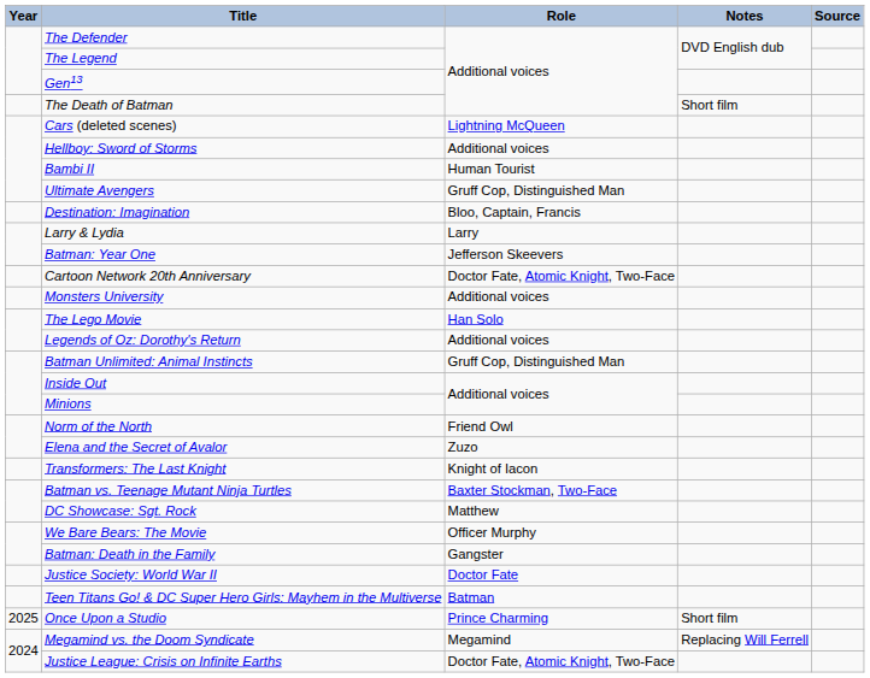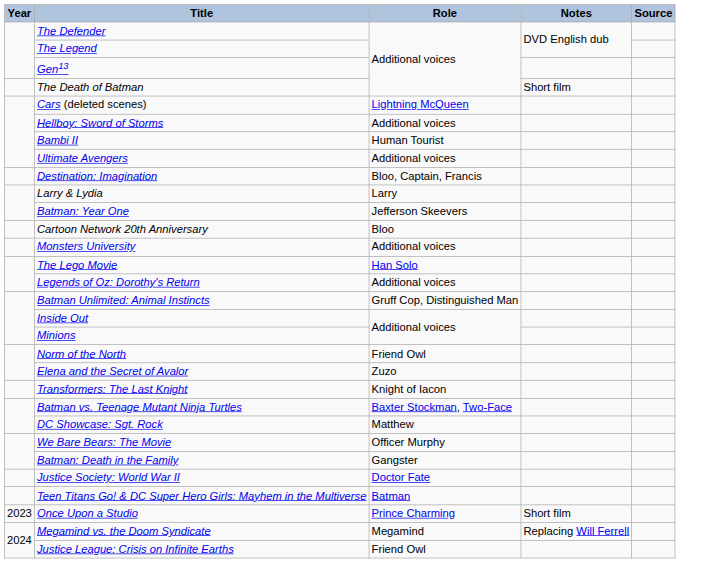 <table class="wikitable sortable plainrowheaders" style="width=95%; font-size: 100%;">
 <tr>
 <th style="background:#b0c4de;">Year</th>
 <th style="background:#b0c4de;">Title</th>
 <th style="background:#b0c4de;">Role</th>
 <th style="background:#b0c4de;" class="unsortable">Notes</th>
 <th style="background:#b0c4de;" class="unsortable">Source</th>
 </tr>
 <tr>
 <td rowspan="3"></td>
 <td><em><a href='#'>The Defender</a></em></td>
 <td rowspan="4">Additional voices</td>
 <td rowspan="2">DVD English dub</td>
 <td></td>
 </tr>
 <tr>
 <td><em><a href='#'>The Legend</a></em></td>
 <td></td>
 </tr>
 <tr>
 <td><em><a href='#'>Gen<sup>13</sup></a></em></td>
 <td></td>
 <td></td>
 </tr>
 <tr>
 <td></td>
 <td><em>The Death of Batman</em></td>
 <td>Short film</td>
 <td></td>
 </tr>
 <tr>
 <td rowspan="4"></td>
 <td><em><a href='#'>Cars</a></em> (deleted scenes)</td>
 <td><a href='#'>Lightning McQueen</a></td>
 <td></td>
 <td></td>
 </tr>
 <tr>
 <td><em><a href='#'>Hellboy: Sword of Storms</a></em></td>
 <td>Additional voices</td>
 <td></td>
 <td> </td>
 </tr>
 <tr>
 <td><em><a href='#'>Bambi II</a></em></td>
 <td>Human Tourist</td>
 <td></td>
 <td></td>
 </tr>
 <tr>
 <td><em><a href='#'>Ultimate Avengers</a></em></td>
-<td>Gruff Cop, Distinguished Man</td>
+<td>Additional voices</td>
 <td></td>
 <td></td>
 </tr>
 <tr>
 <td></td>
 <td><em><a href='#'>Destination: Imagination</a></em></td>
 <td>Bloo, Captain, Francis</td>
 <td></td>
 <td></td>
 </tr>
 <tr>
 <td rowspan="2"></td>
 <td><em>Larry & Lydia</em></td>
 <td>Larry</td>
 <td></td>
 <td></td>
 </tr>
 <tr>
 <td><em><a href='#'>Batman: Year One</a></em></td>
 <td>Jefferson Skeevers</td>
 <td></td>
 <td></td>
 </tr>
 <tr>
 <td></td>
 <td><em>Cartoon Network 20th Anniversary</em></td>
-<td>Doctor Fate, <a href='#'>Atomic Knight</a>, Two-Face</td>
+<td>Bloo</td>
 <td></td>
 <td> </td>
 </tr>
 <tr>
 <td></td>
 <td><em><a href='#'>Monsters University</a></em></td>
 <td>Additional voices</td>
 <td></td>
 <td></td>
 </tr>
 <tr>
 <td rowspan="2"></td>
 <td><em><a href='#'>The Lego Movie</a></em></td>
 <td><a href='#'>Han Solo</a></td>
 <td></td>
 <td></td>
 </tr>
 <tr>
 <td><em><a href='#'>Legends of Oz: Dorothy's Return</a></em></td>
 <td>Additional voices</td>
 <td></td>
 <td></td>
 </tr>
 <tr>
 <td rowspan="3"></td>
 <td><em><a href='#'>Batman Unlimited: Animal Instincts</a></em></td>
 <td>Gruff Cop, Distinguished Man</td>
 <td></td>
 <td></td>
 </tr>
 <tr>
 <td><em><a href='#'>Inside Out</a></em></td>
 <td rowspan="2">Additional voices</td>
 <td></td>
 <td></td>
 </tr>
 <tr>
 <td><em><a href='#'>Minions</a></em></td>
 <td></td>
 <td></td>
 </tr>
 <tr>
 <td rowspan="2"></td>
 <td><em><a href='#'>Norm of the North</a></em></td>
 <td>Friend Owl</td>
 <td></td>
 <td></td>
 </tr>
 <tr>
 <td><em><a href='#'>Elena and the Secret of Avalor</a></em></td>
 <td>Zuzo</td>
 <td></td>
 <td></td>
 </tr>
 <tr>
 <td></td>
 <td><em><a href='#'>Transformers: The Last Knight</a></em></td>
 <td>Knight of Iacon</td>
 <td></td>
 <td></td>
 </tr>
 <tr>
 <td rowspan="2"></td>
 <td><em><a href='#'>Batman vs. Teenage Mutant Ninja Turtles</a></em></td>
 <td><a href='#'>Baxter Stockman</a>, <a href='#'>Two-Face</a></td>
 <td></td>
 <td></td>
 </tr>
 <tr>
 <td><em><a href='#'>DC Showcase: Sgt. Rock</a></em></td>
 <td>Matthew</td>
 <td></td>
 <td></td>
 </tr>
 <tr>
 <td rowspan="2"></td>
 <td><em><a href='#'>We Bare Bears: The Movie</a></em></td>
 <td>Officer Murphy</td>
 <td></td>
 <td></td>
 </tr>
 <tr>
 <td><em><a href='#'>Batman: Death in the Family</a></em></td>
 <td>Gangster</td>
 <td></td>
 <td></td>
 </tr>
 <tr>
 <td></td>
 <td><em><a href='#'>Justice Society: World War II</a></em></td>
 <td><a href='#'>Doctor Fate</a></td>
 <td></td>
 <td></td>
 </tr>
 <tr>
 <td></td>
 <td><em><a href='#'>Teen Titans Go! & DC Super Hero Girls: Mayhem in the Multiverse</a></em></td>
 <td><a href='#'>Batman</a></td>
 <td></td>
 <td></td>
 </tr>
 <tr>
-<td>2025</td>
+<td>2023</td>
 <td><em><a href='#'>Once Upon a Studio</a></em></td>
 <td><a href='#'>Prince Charming</a></td>
 <td>Short film</td>
 <td></td>
 </tr>
 <tr>
 <td rowspan="2">2024</td>
 <td><em><a href='#'>Megamind vs. the Doom Syndicate</a></em></td>
 <td>Megamind</td>
 <td>Replacing <a href='#'>Will Ferrell</a></td>
 <td></td>
 </tr>
 <tr>
 <td><em><a href='#'>Justice League: Crisis on Infinite Earths</a></em></td>
-<td>Doctor Fate, <a href='#'>Atomic Knight</a>, Two-Face</td>
+<td>Friend Owl</td>
 <td></td>
 <td></td>
 </tr>
 </table>
